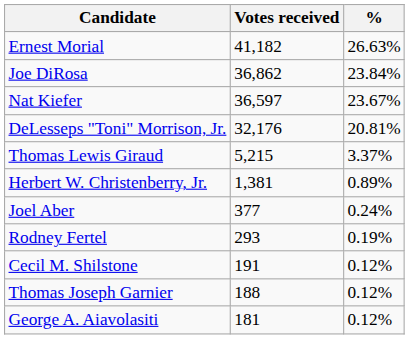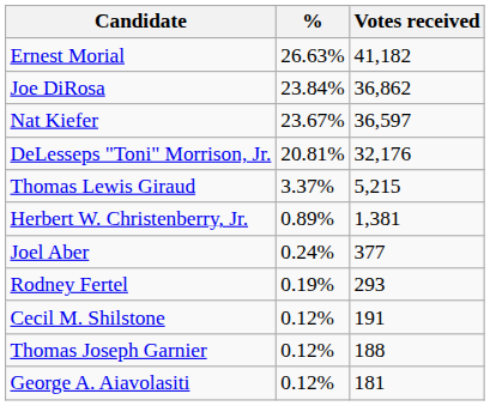 <table class="wikitable">
 <tr>
 <th>Candidate</th>
+<th>%</th>
 <th>Votes received</th>
-<th>%</th>
 </tr>
 <tr>
 <td><a href='#'>Ernest Morial</a></td>
+<td>26.63%</td>
 <td>41,182</td>
-<td>26.63%</td>
 </tr>
 <tr>
 <td><a href='#'>Joe DiRosa</a></td>
+<td>23.84%</td>
 <td>36,862</td>
-<td>23.84%</td>
 </tr>
 <tr>
 <td><a href='#'>Nat Kiefer</a></td>
+<td>23.67%</td>
 <td>36,597</td>
-<td>23.67%</td>
 </tr>
 <tr>
 <td><a href='#'>DeLesseps "Toni" Morrison, Jr.</a></td>
+<td>20.81%</td>
 <td>32,176</td>
-<td>20.81%</td>
 </tr>
 <tr>
 <td><a href='#'>Thomas Lewis Giraud</a></td>
+<td>3.37%</td>
 <td>5,215</td>
-<td>3.37%</td>
 </tr>
 <tr>
 <td><a href='#'>Herbert W. Christenberry, Jr.</a></td>
+<td>0.89%</td>
 <td>1,381</td>
-<td>0.89%</td>
 </tr>
 <tr>
 <td><a href='#'>Joel Aber</a></td>
+<td>0.24%</td>
 <td>377</td>
-<td>0.24%</td>
 </tr>
 <tr>
 <td><a href='#'>Rodney Fertel</a></td>
+<td>0.19%</td>
 <td>293</td>
-<td>0.19%</td>
 </tr>
 <tr>
 <td><a href='#'>Cecil M. Shilstone</a></td>
+<td>0.12%</td>
 <td>191</td>
-<td>0.12%</td>
 </tr>
 <tr>
 <td><a href='#'>Thomas Joseph Garnier</a></td>
+<td>0.12%</td>
 <td>188</td>
-<td>0.12%</td>
 </tr>
 <tr>
 <td><a href='#'>George A. Aiavolasiti</a></td>
+<td>0.12%</td>
 <td>181</td>
-<td>0.12%</td>
 </tr>
 </table>
